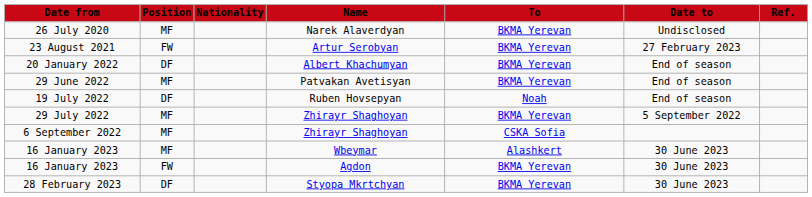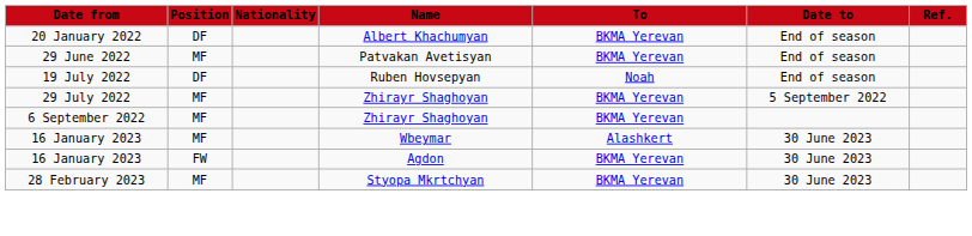 <table class="wikitable"  style="text-align:center; font-size:90%; ">
 <tr>
 <th style="background:#C80815; color:black; width:150px;">Date from</th>
 <th style="background:#C80815; color:black; width:50px;">Position</th>
 <th style="background:#C80815; color:black; width:50px;">Nationality</th>
 <th style="background:#C80815; color:black; width:200px;">Name</th>
 <th style="background:#C80815; color:black; width:200px;">To</th>
 <th style="background:#C80815; color:black; width:150px;">Date to</th>
 <th style="background:#C80815; color:black; width:50px;">Ref.</th>
-</tr>
-<tr>
-<td>26 July 2020</td>
-<td>MF</td>
-<td></td>
-<td>Narek Alaverdyan</td>
-<td><a href='#'>BKMA Yerevan</a></td>
-<td>Undisclosed</td>
-<td></td>
-</tr>
-<tr>
-<td>23 August 2021</td>
-<td>FW</td>
-<td></td>
-<td><a href='#'>Artur Serobyan</a></td>
-<td><a href='#'>BKMA Yerevan</a></td>
-<td>27 February 2023</td>
-<td></td>
 </tr>
 <tr>
 <td>20 January 2022</td>
 <td>DF</td>
 <td></td>
 <td><a href='#'>Albert Khachumyan</a></td>
 <td><a href='#'>BKMA Yerevan</a></td>
 <td>End of season</td>
 <td></td>
 </tr>
 <tr>
 <td>29 June 2022</td>
 <td>MF</td>
 <td></td>
 <td>Patvakan Avetisyan</td>
 <td><a href='#'>BKMA Yerevan</a></td>
 <td>End of season</td>
 <td></td>
 </tr>
 <tr>
 <td>19 July 2022</td>
 <td>DF</td>
 <td></td>
 <td>Ruben Hovsepyan</td>
 <td><a href='#'>Noah</a></td>
 <td>End of season</td>
 <td></td>
 </tr>
 <tr>
 <td>29 July 2022</td>
 <td>MF</td>
 <td></td>
 <td><a href='#'>Zhirayr Shaghoyan</a></td>
 <td><a href='#'>BKMA Yerevan</a></td>
 <td>5 September 2022</td>
 <td></td>
 </tr>
 <tr>
 <td>6 September 2022</td>
 <td>MF</td>
 <td></td>
 <td><a href='#'>Zhirayr Shaghoyan</a></td>
-<td><a href='#'>CSKA Sofia</a></td>
+<td><a href='#'>BKMA Yerevan</a></td>
 <td></td>
 <td></td>
 </tr>
 <tr>
 <td>16 January 2023</td>
 <td>MF</td>
 <td></td>
 <td><a href='#'>Wbeymar</a></td>
 <td><a href='#'>Alashkert</a></td>
 <td>30 June 2023</td>
 <td></td>
 </tr>
 <tr>
 <td>16 January 2023</td>
 <td>FW</td>
 <td></td>
 <td><a href='#'>Agdon</a></td>
 <td><a href='#'>BKMA Yerevan</a></td>
 <td>30 June 2023</td>
 <td></td>
 </tr>
 <tr>
 <td>28 February 2023</td>
-<td>DF</td>
+<td>MF</td>
 <td></td>
 <td><a href='#'>Styopa Mkrtchyan</a></td>
 <td><a href='#'>BKMA Yerevan</a></td>
 <td>30 June 2023</td>
 <td></td>
 </tr>
 </table>
